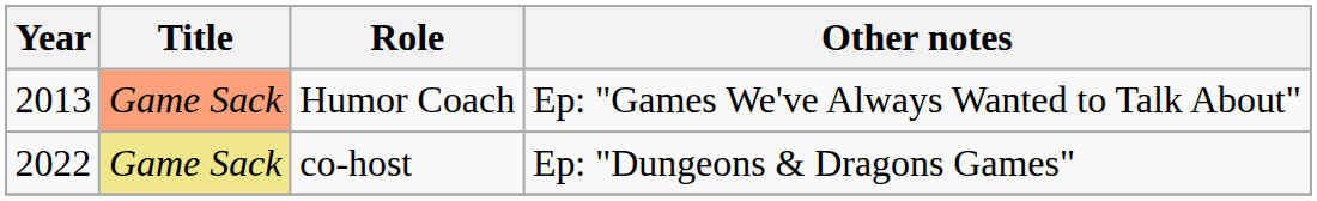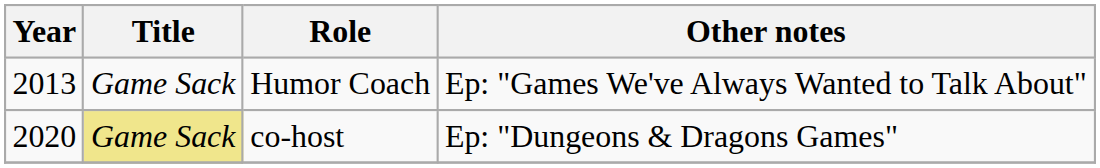 <table class="wikitable" style="font-size: 95%;">
 <tr>
 <th>Year</th>
 <th>Title</th>
 <th>Role</th>
 <th>Other notes</th>
 </tr>
 <tr>
 <td>2013</td>
-<td style="background: lightsalmon;"><em>Game Sack</em></td>
+<td><em>Game Sack</em></td>
 <td>Humor Coach</td>
 <td>Ep: "Games We've Always Wanted to Talk About" </td>
 </tr>
 <tr>
-<td>2022</td>
+<td>2020</td>
 <td style="background: khaki;"><em>Game Sack</em></td>
 <td>co-host</td>
 <td>Ep: "Dungeons & Dragons Games" </td>
 </tr>
 <tr>
 </tr>
 </table>
